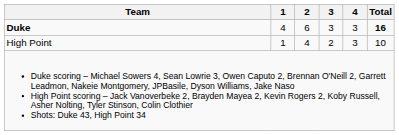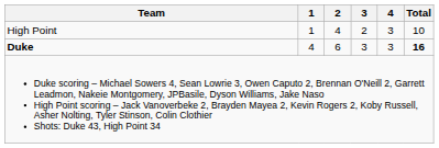 <table class="wikitable" style="text-align:center; max-width:40em">
 <tr>
 <th>Team</th>
 <th style="width:2em">1</th>
 <th style="width:2em">2</th>
 <th style="width:2em">3</th>
 <th style="width:2em">4</th>
 <th style="width:2em">Total</th>
 </tr>
 <tr>
+<td style="text-align:left">High Point</td>
+<td>1</td>
+<td>4</td>
+<td>2</td>
+<td>3</td>
+<td>10</td>
+</tr>
+<tr>
 <td style="text-align:left"><strong>Duke</strong></td>
 <td>4</td>
 <td>6</td>
 <td>3</td>
 <td>3</td>
 <td><strong>16</strong></td>
 </tr>
 <tr>
-<td style="text-align:left">High Point</td>
-<td>1</td>
-<td>4</td>
-<td>2</td>
-<td>3</td>
-<td>10</td>
-</tr>
-<tr>
 <td colspan=6 style="text-align:left; font-size:88%;"><br><ul><li>Duke scoring – Michael Sowers 4, Sean Lowrie 3, Owen Caputo 2, Brennan O'Neill 2, Garrett Leadmon, Nakeie Montgomery, JPBasile, Dyson Williams, Jake Naso</li><li>High Point scoring – Jack Vanoverbeke 2, Brayden Mayea 2, Kevin Rogers 2, Koby Russell, Asher Nolting, Tyler Stinson, Colin Clothier</li><li>Shots: Duke 43, High Point 34</li></ul></td>
 </tr>
 </table>
